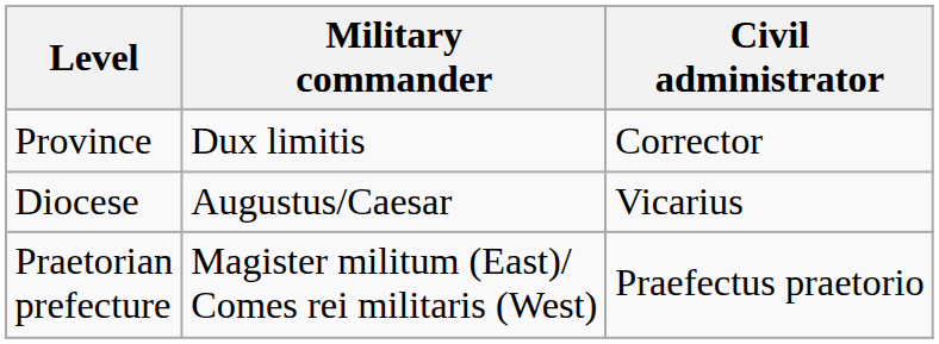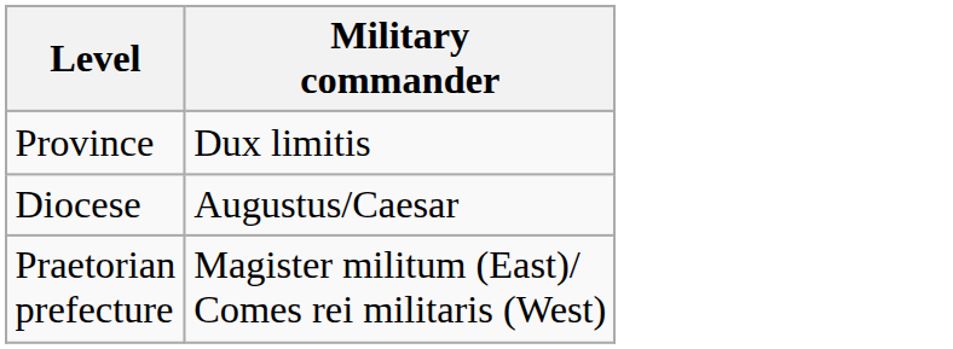 <table class = wikitable>
 <tr>
 <th>Level</th>
 <th>Military<br>commander</th>
-<th>Civil<br>administrator</th>
 </tr>
 <tr>
 <td>Province</td>
 <td>Dux limitis</td>
-<td>Corrector</td>
 </tr>
 <tr>
 <td>Diocese</td>
 <td>Augustus/Caesar</td>
-<td>Vicarius</td>
 </tr>
 <tr>
 <td>Praetorian<br>prefecture</td>
 <td>Magister militum (East)/<br>Comes rei militaris (West)</td>
-<td>Praefectus praetorio</td>
 </tr>
 </table>
